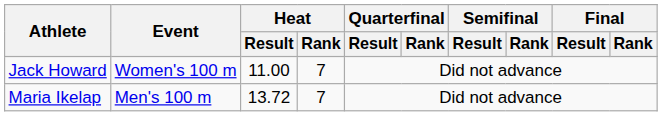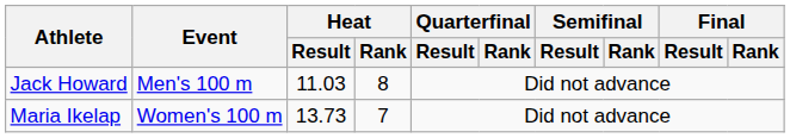 <table class=wikitable style="font-size:90%">
 <tr>
 <th rowspan="2">Athlete</th>
 <th rowspan="2">Event</th>
 <th colspan="2">Heat</th>
 <th colspan="2">Quarterfinal</th>
 <th colspan="2">Semifinal</th>
 <th colspan="2">Final</th>
 </tr>
 <tr style="font-size:95%">
 <th>Result</th>
 <th>Rank</th>
 <th>Result</th>
 <th>Rank</th>
 <th>Result</th>
 <th>Rank</th>
 <th>Result</th>
 <th>Rank</th>
 </tr>
 <tr align=center>
 <td align=left><a href='#'>Jack Howard</a></td>
-<td align=left><a href='#'>Women's 100 m</a></td>
-<td>11.00</td>
-<td>7</td>
+<td align=left><a href='#'>Men's 100 m</a></td>
+<td>11.03</td>
+<td>8</td>
 <td colspan=6>Did not advance</td>
 </tr>
 <tr align=center>
 <td align=left><a href='#'>Maria Ikelap</a></td>
-<td align=left><a href='#'>Men's 100 m</a></td>
-<td>13.72</td>
+<td align=left><a href='#'>Women's 100 m</a></td>
+<td>13.73</td>
 <td>7</td>
 <td colspan=6>Did not advance</td>
 </tr>
 </table>
